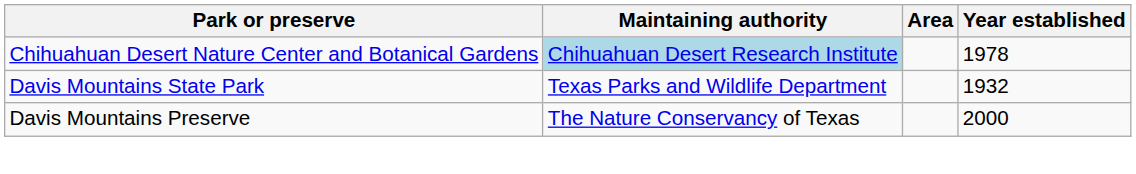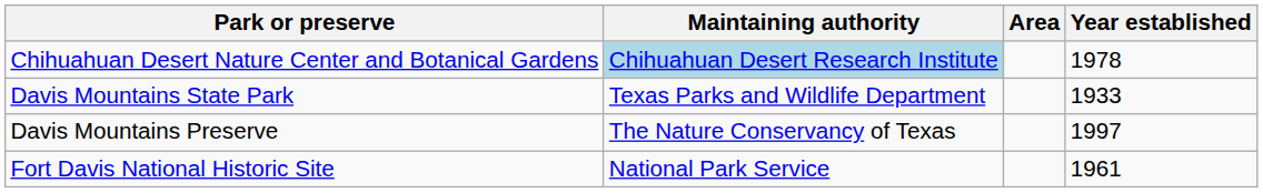 <table class="wikitable">
 <tr>
 <th scope="col">Park or preserve</th>
 <th scope="col">Maintaining authority</th>
 <th scope="col">Area</th>
 <th scope="col">Year established</th>
 </tr>
 <tr>
 <td><a href='#'>Chihuahuan Desert Nature Center and Botanical Gardens</a></td>
 <td style="background: lightblue;"><a href='#'>Chihuahuan Desert Research Institute</a></td>
 <td></td>
 <td>1978</td>
 </tr>
 <tr>
 <td><a href='#'>Davis Mountains State Park</a></td>
 <td><a href='#'>Texas Parks and Wildlife Department</a></td>
 <td></td>
-<td>1932</td>
+<td>1933</td>
 </tr>
 <tr>
 <td>Davis Mountains Preserve</td>
 <td><a href='#'>The Nature Conservancy</a> of Texas</td>
 <td></td>
-<td>2000</td>
+<td>1997</td>
+</tr>
+<tr>
+<td><a href='#'>Fort Davis National Historic Site</a></td>
+<td><a href='#'>National Park Service</a></td>
+<td></td>
+<td>1961</td>
 </tr>
 </table>
